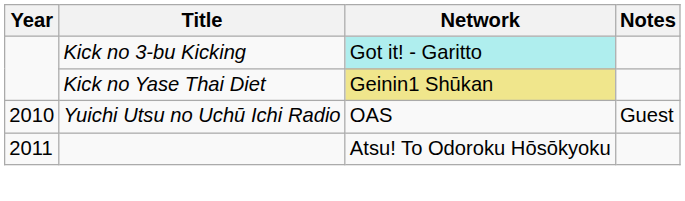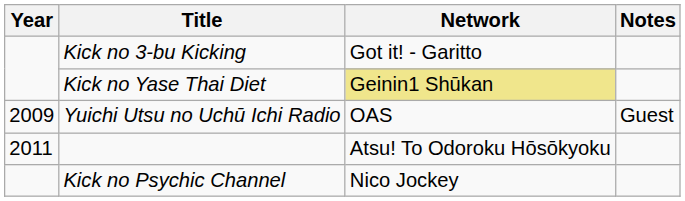 <table class="wikitable">
 <tr>
 <th>Year</th>
 <th>Title</th>
 <th>Network</th>
 <th>Notes</th>
 </tr>
 <tr>
 <td rowspan="2"></td>
 <td><em>Kick no 3-bu Kicking</em></td>
-<td style="background: paleturquoise;">Got it! - Garitto</td>
+<td>Got it! - Garitto</td>
 <td></td>
 </tr>
 <tr>
 <td><em>Kick no Yase Thai Diet</em></td>
 <td style="background: khaki;">Geinin1 Shūkan</td>
 <td></td>
 </tr>
 <tr>
-<td>2010</td>
+<td>2009</td>
 <td><em>Yuichi Utsu no Uchū Ichi Radio</em></td>
 <td>OAS</td>
 <td>Guest</td>
 </tr>
 <tr>
 <td>2011</td>
 <td><em></em></td>
 <td>Atsu! To Odoroku Hōsōkyoku</td>
 <td></td>
 </tr>
+<tr>
+<td></td>
+<td><em>Kick no Psychic Channel</em></td>
+<td>Nico Jockey</td>
+<td></td>
+</tr>
 </table>
